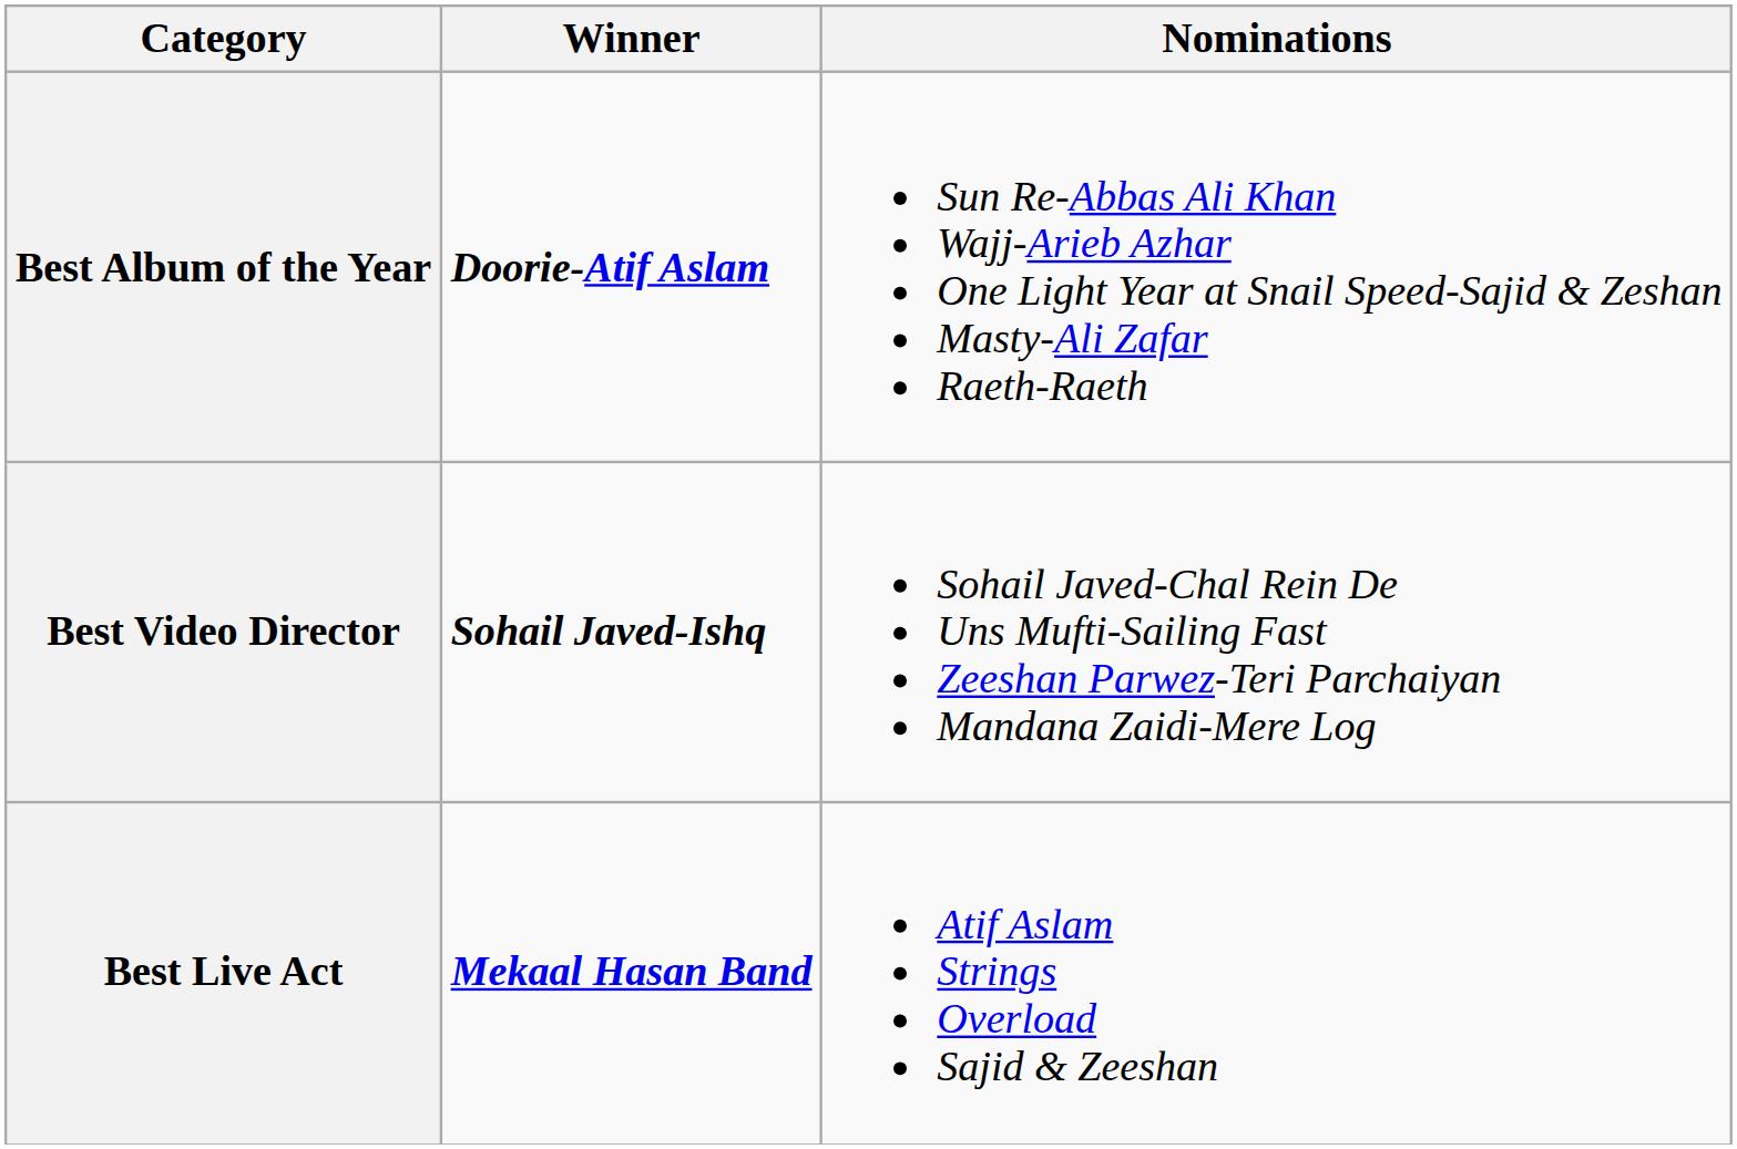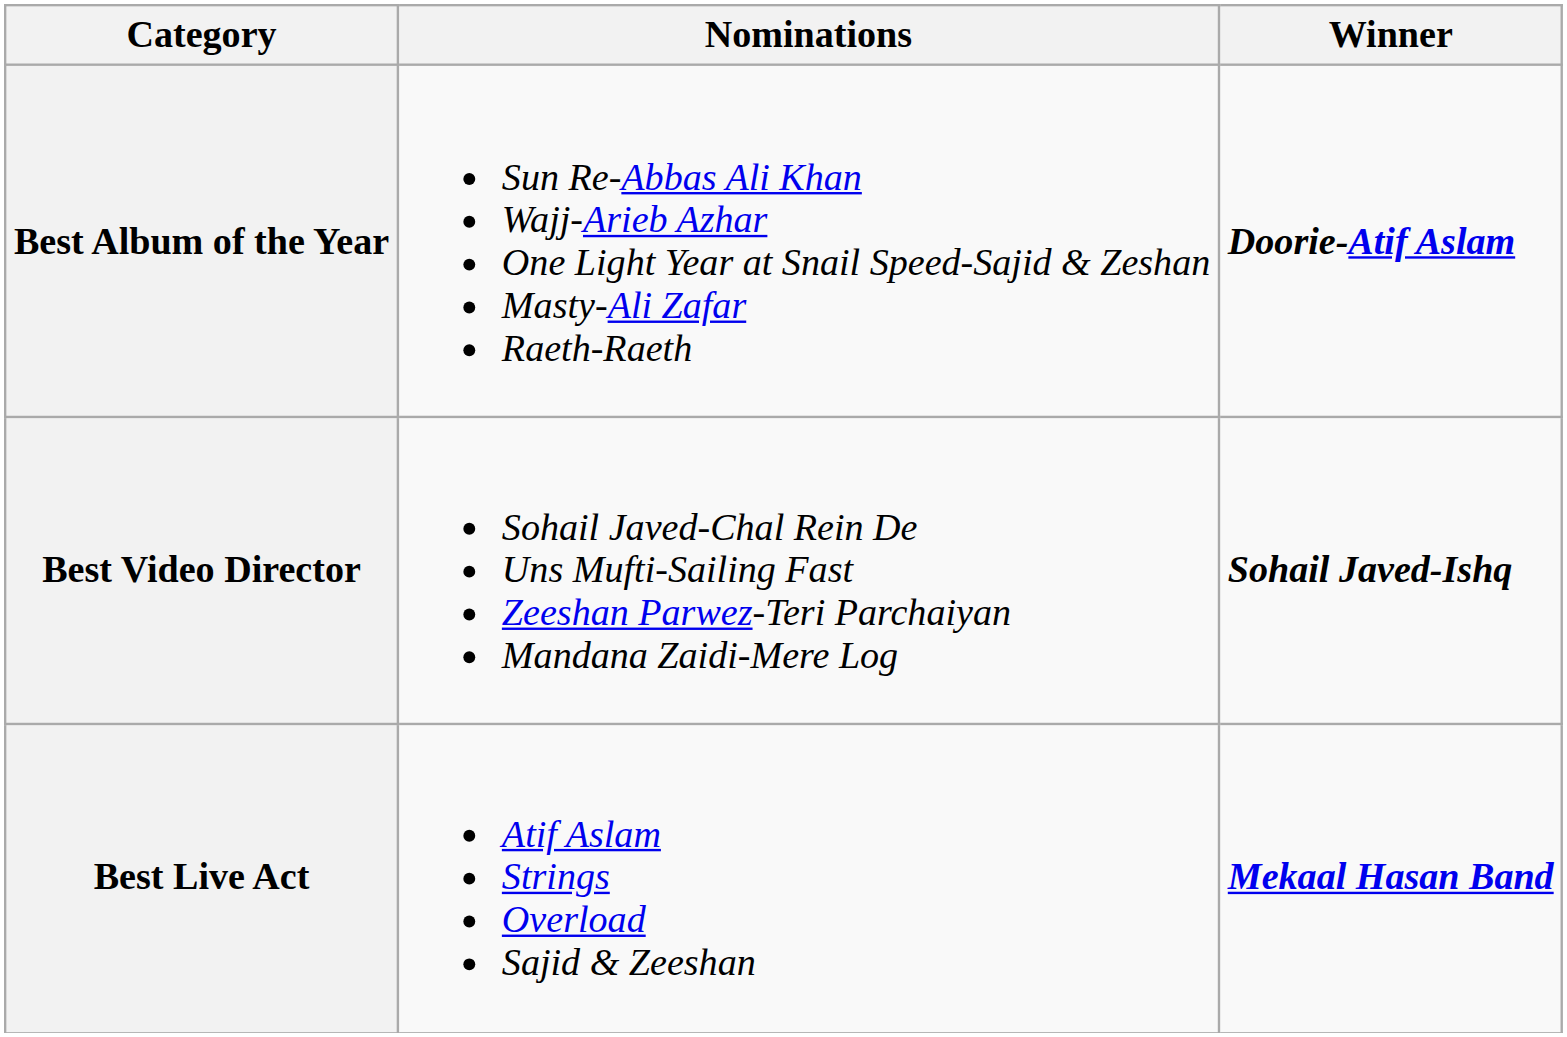 <table class="wikitable style">
 <tr>
 <th>Category</th>
+<th>Nominations</th>
 <th>Winner</th>
-<th>Nominations</th>
 </tr>
 <tr>
 <th><strong>Best Album of the Year</strong></th>
+<td><br><ul><li><em>Sun Re-<a href='#'>Abbas Ali Khan</a></em></li><li><em>Wajj-<a href='#'>Arieb Azhar</a></em></li><li><em>One Light Year at Snail Speed-Sajid & Zeshan</em></li><li><em>Masty-<a href='#'>Ali Zafar</a></em></li><li><em>Raeth-Raeth</em></li></ul></td>
 <td><strong><em>Doorie-<a href='#'>Atif Aslam</a></em></strong></td>
-<td><br><ul><li><em>Sun Re-<a href='#'>Abbas Ali Khan</a></em></li><li><em>Wajj-<a href='#'>Arieb Azhar</a></em></li><li><em>One Light Year at Snail Speed-Sajid & Zeshan</em></li><li><em>Masty-<a href='#'>Ali Zafar</a></em></li><li><em>Raeth-Raeth</em></li></ul></td>
 </tr>
 <tr>
 <th><strong>Best Video Director</strong></th>
+<td><br><ul><li><em>Sohail Javed-Chal Rein De</em></li><li><em>Uns Mufti-Sailing Fast</em></li><li><em><a href='#'>Zeeshan Parwez</a>-Teri Parchaiyan</em></li><li><em>Mandana Zaidi-Mere Log</em></li></ul></td>
 <td><strong><em>Sohail Javed-Ishq</em></strong></td>
-<td><br><ul><li><em>Sohail Javed-Chal Rein De</em></li><li><em>Uns Mufti-Sailing Fast</em></li><li><em><a href='#'>Zeeshan Parwez</a>-Teri Parchaiyan</em></li><li><em>Mandana Zaidi-Mere Log</em></li></ul></td>
 </tr>
 <tr>
 <th><strong>Best Live Act</strong></th>
+<td><br><ul><li><em><a href='#'>Atif Aslam</a></em></li><li><em><a href='#'>Strings</a></em></li><li><em><a href='#'>Overload</a></em></li><li><em>Sajid & Zeeshan</em></li></ul></td>
 <td><strong><em><a href='#'>Mekaal Hasan Band</a></em></strong></td>
-<td><br><ul><li><em><a href='#'>Atif Aslam</a></em></li><li><em><a href='#'>Strings</a></em></li><li><em><a href='#'>Overload</a></em></li><li><em>Sajid & Zeeshan</em></li></ul></td>
 </tr>
 </table>
